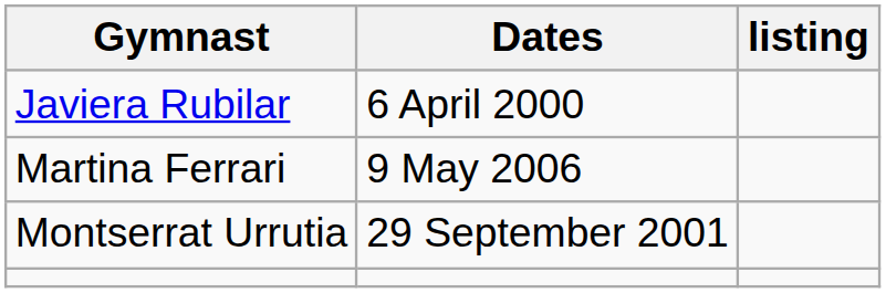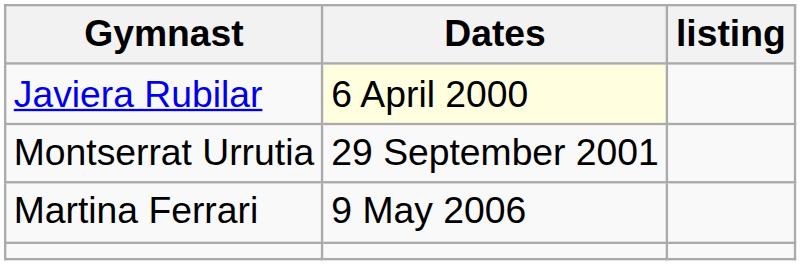 <table class="wikitable mw-collapsible mw-collapsed">
 <tr>
 <th>Gymnast</th>
 <th>Dates</th>
 <th> listing</th>
 </tr>
 <tr>
 <td><a href='#'>Javiera Rubilar</a></td>
-<td>6 April 2000</td>
+<td style="background: lightyellow;">6 April 2000</td>
+<td></td>
+</tr>
+<tr>
+<td>Montserrat Urrutia</td>
+<td>29 September 2001</td>
 <td></td>
 </tr>
 <tr>
 <td>Martina Ferrari</td>
 <td>9 May 2006</td>
 <td></td>
 </tr>
 <tr>
-<td>Montserrat Urrutia</td>
-<td>29 September 2001</td>
-<td></td>
-</tr>
-<tr>
 <td></td>
 <td></td>
 <td></td>
 </tr>
 </table>
